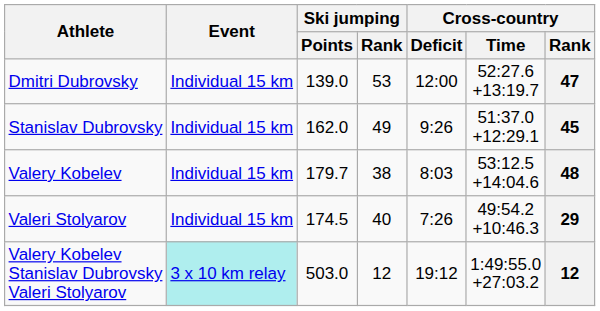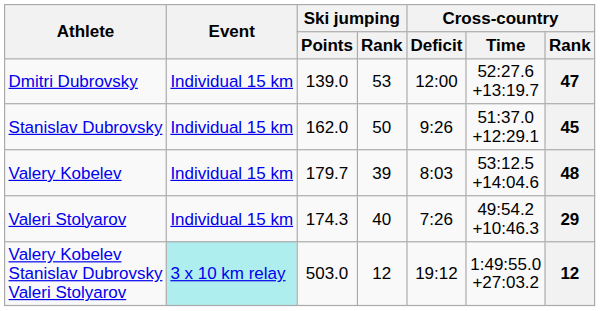 <table class="wikitable" style="font-size:90%">
 <tr>
 <th rowspan="2">Athlete</th>
 <th rowspan="2">Event</th>
 <th colspan="2">Ski jumping</th>
 <th colspan="6">Cross-country</th>
 </tr>
 <tr>
 <th>Points</th>
 <th>Rank</th>
 <th>Deficit</th>
 <th>Time</th>
 <th>Rank</th>
 </tr>
 <tr>
 <td><a href='#'>Dmitri Dubrovsky</a></td>
 <td><a href='#'>Individual 15 km</a></td>
 <td align="center">139.0</td>
 <td align="center">53</td>
 <td align="center">12:00</td>
 <td align="center">52:27.6 <br> +13:19.7</td>
 <th align="center">47</th>
 </tr>
 <tr>
 <td><a href='#'>Stanislav Dubrovsky</a></td>
 <td><a href='#'>Individual 15 km</a></td>
 <td align="center">162.0</td>
-<td align="center">49</td>
+<td align="center">50</td>
 <td align="center">9:26</td>
 <td align="center">51:37.0<br> +12:29.1</td>
 <th align="center">45</th>
 </tr>
 <tr>
 <td><a href='#'>Valery Kobelev</a></td>
 <td><a href='#'>Individual 15 km</a></td>
 <td align="center">179.7</td>
-<td align="center">38</td>
+<td align="center">39</td>
 <td align="center">8:03</td>
 <td align="center">53:12.5 <br> +14:04.6</td>
 <th align="center">48</th>
 </tr>
 <tr>
 <td><a href='#'>Valeri Stolyarov</a></td>
 <td><a href='#'>Individual 15 km</a></td>
-<td align="center">174.5</td>
+<td align="center">174.3</td>
 <td align="center">40</td>
 <td align="center">7:26</td>
 <td align="center">49:54.2 <br> +10:46.3</td>
 <th align="center">29</th>
 </tr>
 <tr>
 <td><a href='#'>Valery Kobelev</a><br><a href='#'>Stanislav Dubrovsky</a><br><a href='#'>Valeri Stolyarov</a></td>
 <td style="background: paleturquoise;"><a href='#'>3 x 10 km relay</a></td>
 <td align="center">503.0</td>
 <td align="center">12</td>
 <td align="center">19:12</td>
 <td align="center">1:49:55.0 <br> +27:03.2</td>
 <th align="center">12</th>
 </tr>
 </table>
